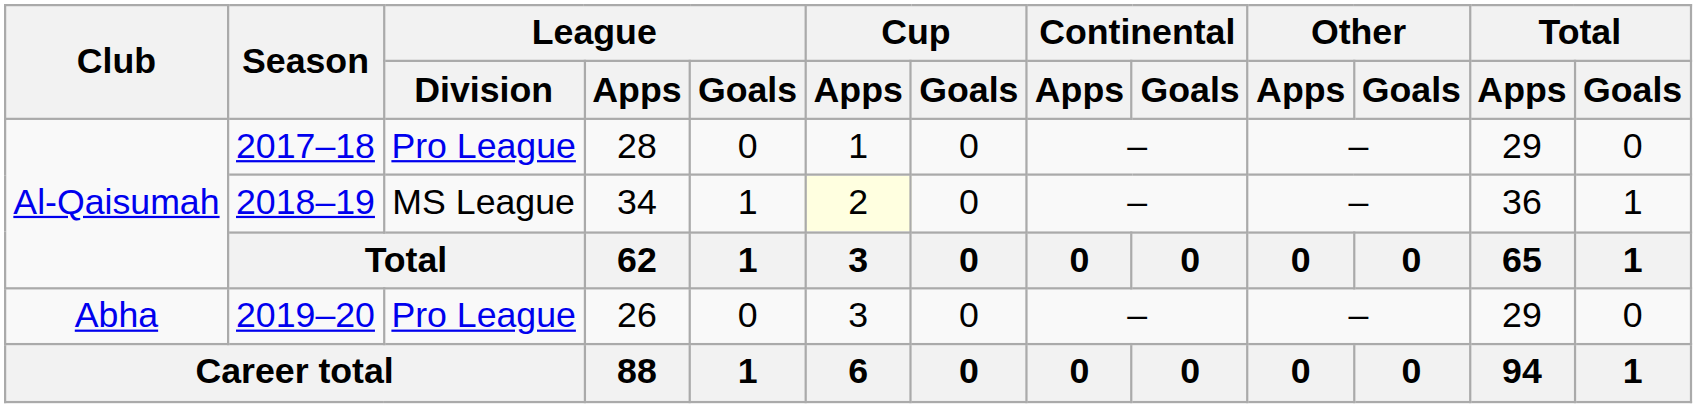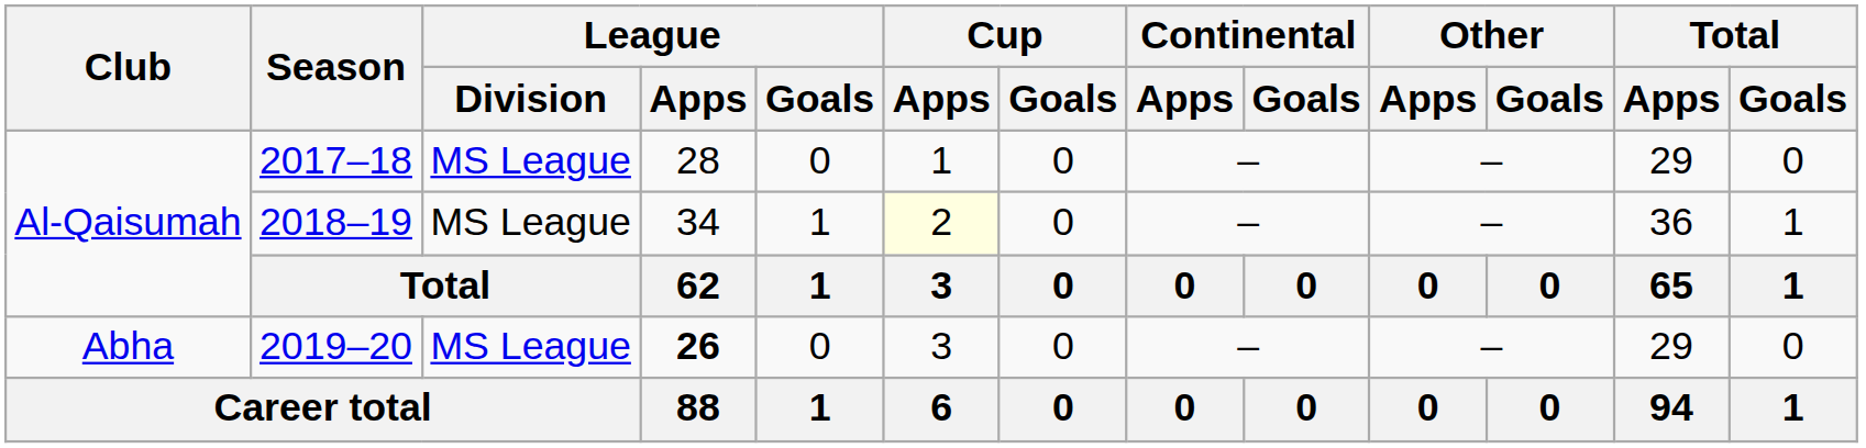 <table class="wikitable" style="text-align: center">
 <tr>
 <th rowspan="2">Club</th>
 <th rowspan="2">Season</th>
 <th colspan="3">League</th>
 <th colspan="2">Cup</th>
 <th colspan="2">Continental</th>
 <th colspan="2">Other</th>
 <th colspan="2">Total</th>
 </tr>
 <tr>
 <th>Division</th>
 <th>Apps</th>
 <th>Goals</th>
 <th>Apps</th>
 <th>Goals</th>
 <th>Apps</th>
 <th>Goals</th>
 <th>Apps</th>
 <th>Goals</th>
 <th>Apps</th>
 <th>Goals</th>
 </tr>
 <tr>
 <td rowspan="3"><a href='#'>Al-Qaisumah</a></td>
 <td><a href='#'>2017–18</a></td>
-<td><a href='#'>Pro League</a></td>
+<td><a href='#'>MS League</a></td>
 <td>28</td>
 <td>0</td>
 <td>1</td>
 <td>0</td>
 <td colspan="2">–</td>
 <td colspan="2">–</td>
 <td>29</td>
 <td>0</td>
 </tr>
 <tr>
 <td><a href='#'>2018–19</a></td>
 <td>MS League</td>
 <td>34</td>
 <td>1</td>
 <td style="background: lightyellow;">2</td>
 <td>0</td>
 <td colspan="2">–</td>
 <td colspan="2">–</td>
 <td>36</td>
 <td>1</td>
 </tr>
 <tr>
 <th colspan=2>Total</th>
 <th>62</th>
 <th>1</th>
 <th>3</th>
 <th>0</th>
 <th>0</th>
 <th>0</th>
 <th>0</th>
 <th>0</th>
 <th>65</th>
 <th>1</th>
 </tr>
 <tr>
 <td rowspan="1"><a href='#'>Abha</a></td>
 <td><a href='#'>2019–20</a></td>
-<td><a href='#'>Pro League</a></td>
-<td>26</td>
+<td><a href='#'>MS League</a></td>
+<td><strong>26</strong></td>
 <td>0</td>
 <td>3</td>
 <td>0</td>
 <td colspan="2">–</td>
 <td colspan="2">–</td>
 <td>29</td>
 <td>0</td>
 </tr>
 <tr>
 <th colspan=3>Career total</th>
 <th>88</th>
 <th>1</th>
 <th>6</th>
 <th>0</th>
 <th>0</th>
 <th>0</th>
 <th>0</th>
 <th>0</th>
 <th>94</th>
 <th>1</th>
 </tr>
 </table>
